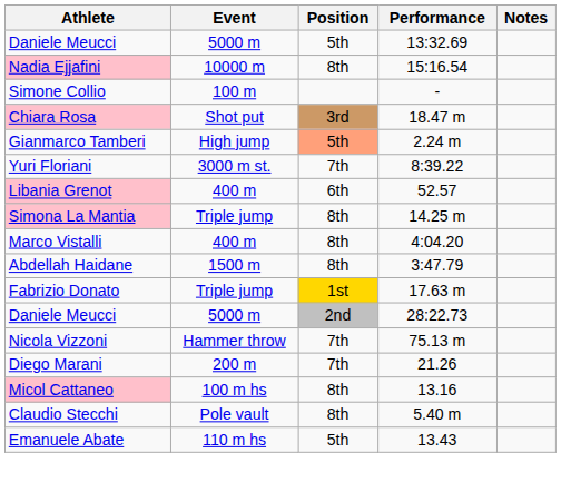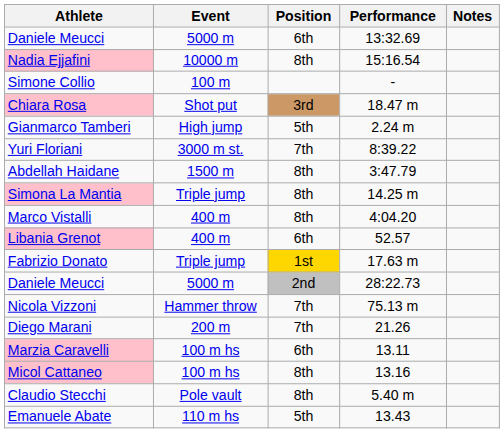 <table class="wikitable" width=40% style="font-size:90%; text-align:center;">
 <tr>
 <th>Athlete</th>
 <th>Event</th>
 <th>Position</th>
 <th>Performance</th>
 <th>Notes</th>
 </tr>
 <tr>
 <td align=left><a href='#'>Daniele Meucci</a></td>
 <td><a href='#'>5000 m</a></td>
-<td>5th</td>
+<td>6th</td>
 <td>13:32.69</td>
 <td></td>
 </tr>
 <tr>
 <td align=left bgcolor=pink><a href='#'>Nadia Ejjafini</a></td>
 <td><a href='#'>10000 m</a></td>
 <td>8th</td>
 <td>15:16.54</td>
 <td></td>
 </tr>
 <tr>
 <td align=left><a href='#'>Simone Collio</a></td>
 <td><a href='#'>100 m</a></td>
 <td></td>
 <td>-</td>
 <td></td>
 </tr>
 <tr>
 <td align=left bgcolor=pink><a href='#'>Chiara Rosa</a></td>
 <td><a href='#'>Shot put</a></td>
 <td bgcolor=cc9966>3rd</td>
 <td>18.47 m</td>
 <td></td>
 </tr>
 <tr>
 <td align=left><a href='#'>Gianmarco Tamberi</a></td>
 <td><a href='#'>High jump</a></td>
-<td style="background: lightsalmon;">5th</td>
+<td>5th</td>
 <td>2.24 m</td>
 <td></td>
 </tr>
 <tr>
 <td align=left><a href='#'>Yuri Floriani</a></td>
 <td><a href='#'>3000 m st.</a></td>
 <td>7th</td>
 <td>8:39.22</td>
 <td></td>
 </tr>
 <tr>
-<td align=left bgcolor=pink><a href='#'>Libania Grenot</a></td>
-<td><a href='#'>400 m</a></td>
-<td>6th</td>
-<td>52.57</td>
+<td align=left><a href='#'>Abdellah Haidane</a></td>
+<td><a href='#'>1500 m</a></td>
+<td>8th</td>
+<td>3:47.79</td>
 <td></td>
 </tr>
 <tr>
 <td align=left bgcolor=pink><a href='#'>Simona La Mantia</a></td>
 <td><a href='#'>Triple jump</a></td>
 <td>8th</td>
 <td>14.25 m</td>
 <td></td>
 </tr>
 <tr>
 <td align=left><a href='#'>Marco Vistalli</a></td>
 <td><a href='#'>400 m</a></td>
 <td>8th</td>
 <td>4:04.20</td>
 <td></td>
 </tr>
 <tr>
-<td align=left><a href='#'>Abdellah Haidane</a></td>
-<td><a href='#'>1500 m</a></td>
-<td>8th</td>
-<td>3:47.79</td>
+<td align=left bgcolor=pink><a href='#'>Libania Grenot</a></td>
+<td><a href='#'>400 m</a></td>
+<td>6th</td>
+<td>52.57</td>
 <td></td>
 </tr>
 <tr>
 <td align=left><a href='#'>Fabrizio Donato</a></td>
 <td><a href='#'>Triple jump</a></td>
 <td bgcolor=gold>1st</td>
 <td>17.63 m</td>
 <td></td>
 </tr>
 <tr>
 <td align=left><a href='#'>Daniele Meucci</a></td>
 <td><a href='#'>5000 m</a></td>
 <td bgcolor=silver>2nd</td>
 <td>28:22.73</td>
 <td></td>
 </tr>
 <tr>
 <td align=left><a href='#'>Nicola Vizzoni</a></td>
 <td><a href='#'>Hammer throw</a></td>
 <td>7th</td>
 <td>75.13 m</td>
 <td></td>
 </tr>
 <tr>
 <td align=left><a href='#'>Diego Marani</a></td>
 <td><a href='#'>200 m</a></td>
 <td>7th</td>
 <td>21.26</td>
 <td></td>
 </tr>
 <tr>
+<td align=left bgcolor=pink><a href='#'>Marzia Caravelli</a></td>
+<td><a href='#'>100 m hs</a></td>
+<td>6th</td>
+<td>13.11</td>
+<td></td>
+</tr>
+<tr>
 <td align=left bgcolor=pink><a href='#'>Micol Cattaneo</a></td>
 <td><a href='#'>100 m hs</a></td>
 <td>8th</td>
 <td>13.16</td>
 <td></td>
 </tr>
 <tr>
 <td align=left><a href='#'>Claudio Stecchi</a></td>
 <td><a href='#'>Pole vault</a></td>
 <td>8th</td>
 <td>5.40 m</td>
 <td></td>
 </tr>
 <tr>
 <td align=left><a href='#'>Emanuele Abate</a></td>
 <td><a href='#'>110 m hs</a></td>
 <td>5th</td>
 <td>13.43</td>
 <td></td>
 </tr>
 </table>
